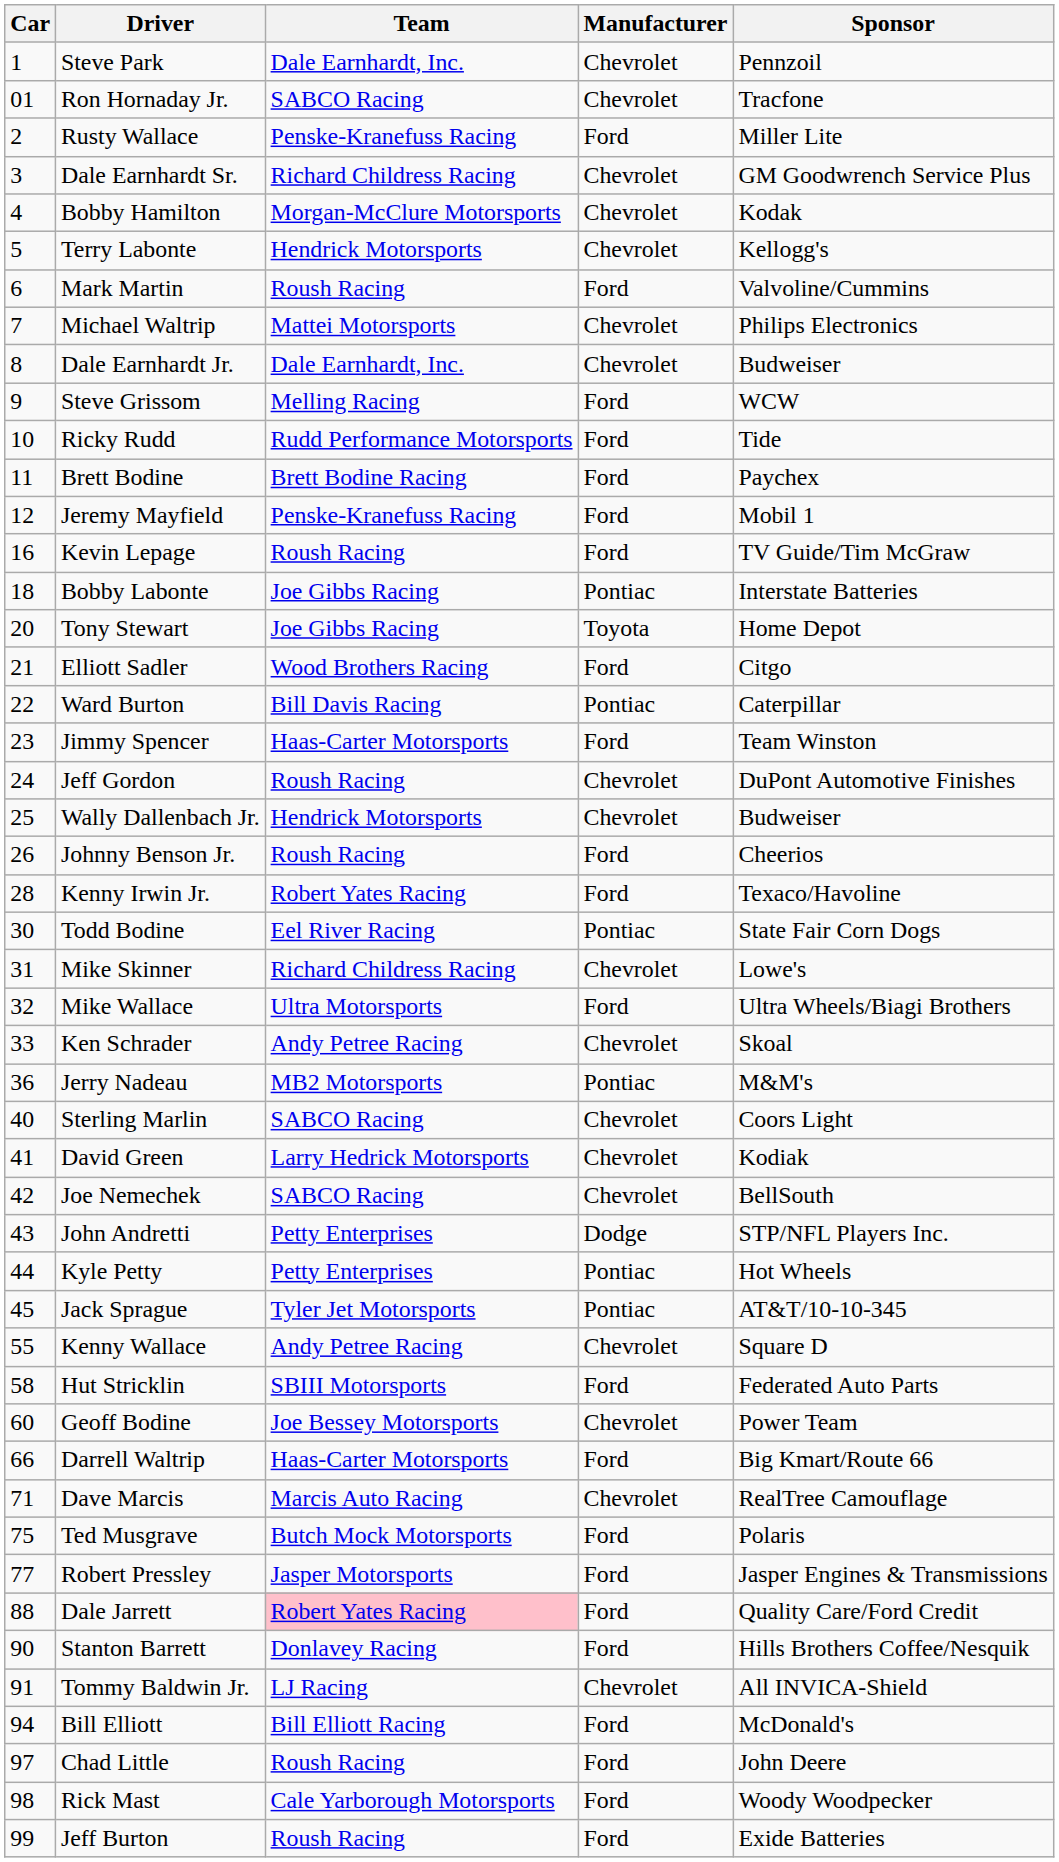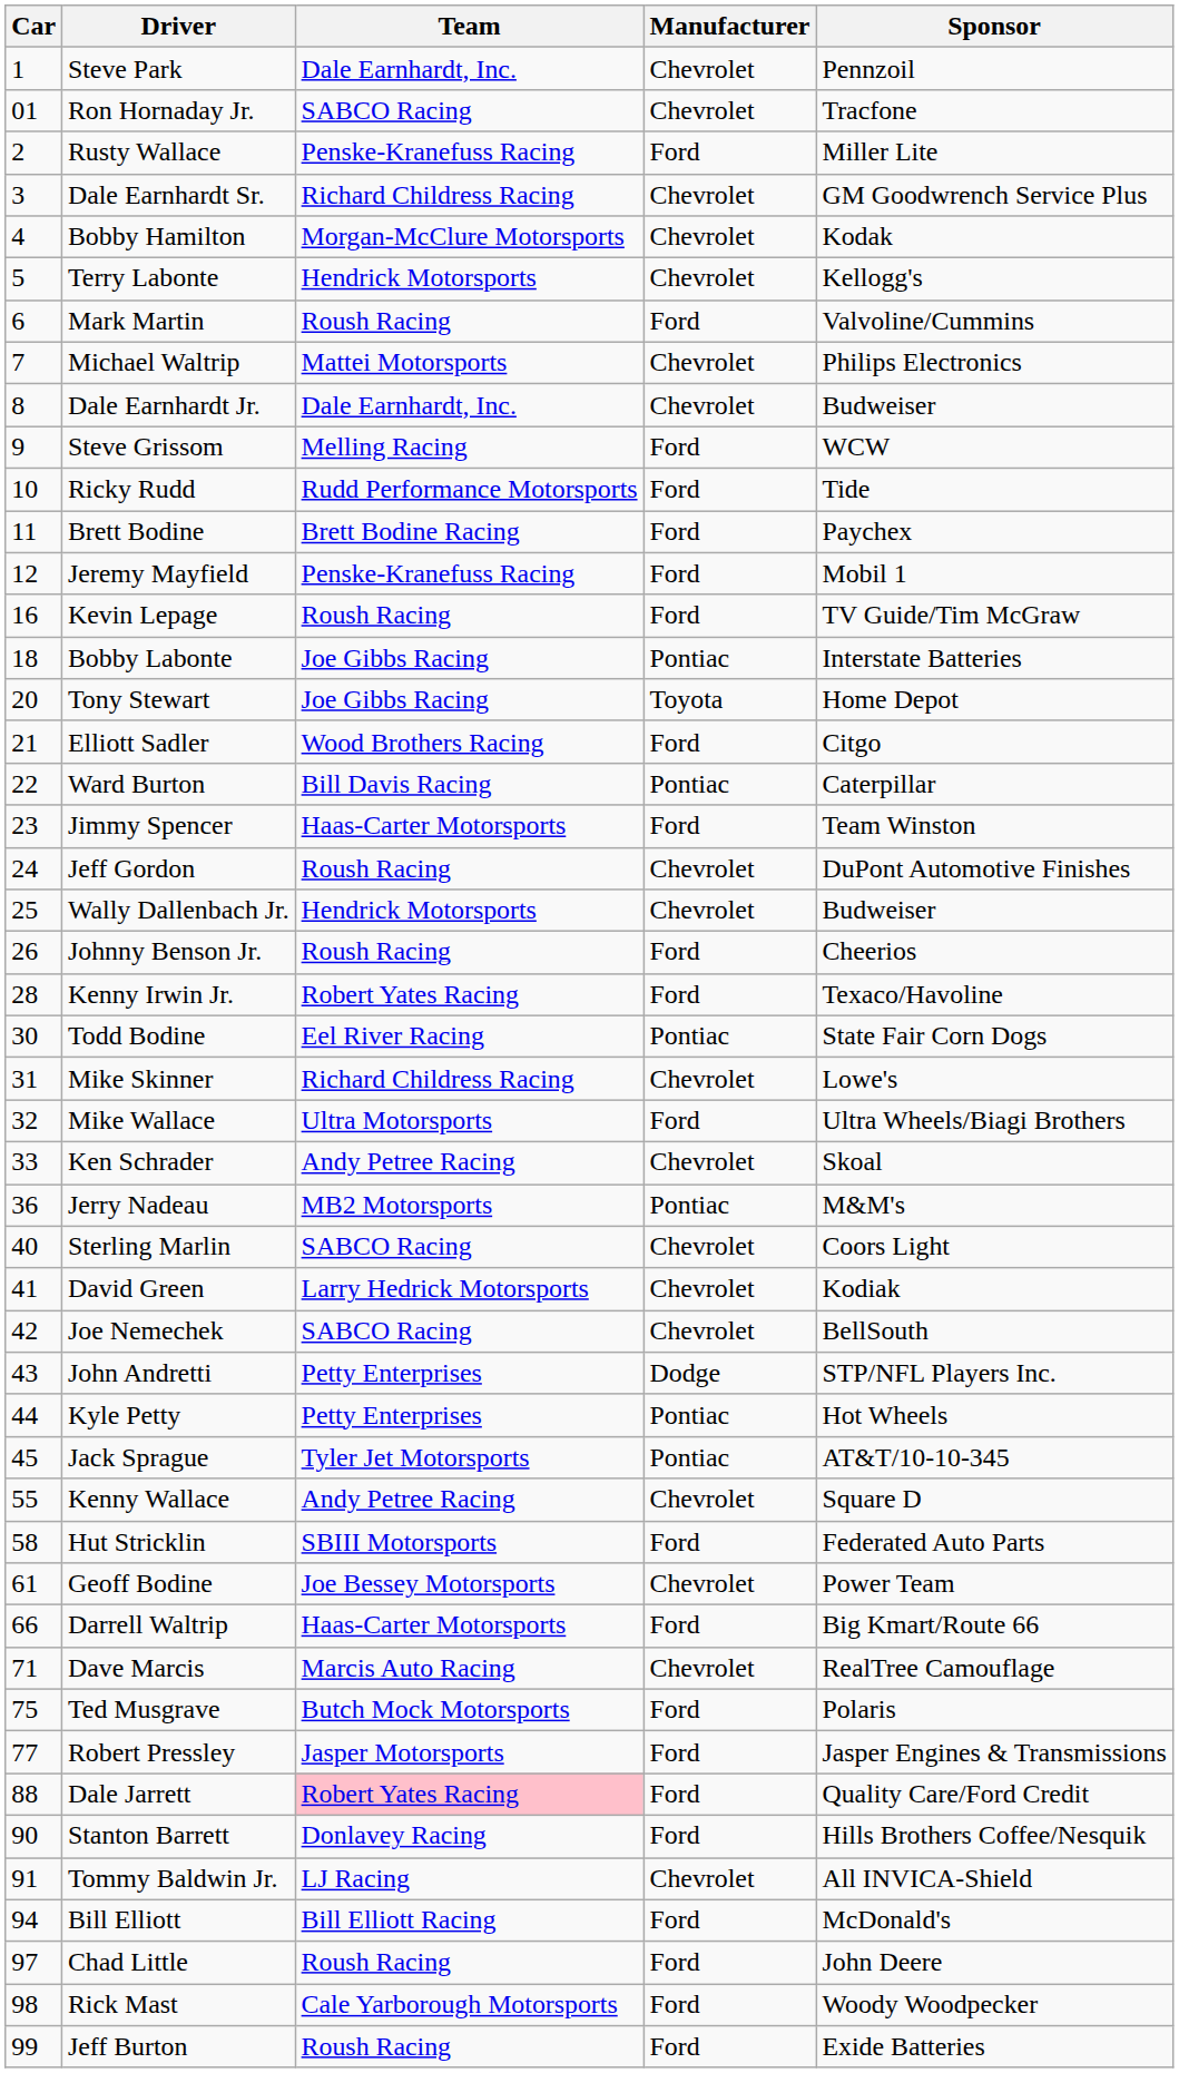 <table class="wikitable">
 <tr>
 <th>Car</th>
 <th>Driver</th>
 <th>Team</th>
 <th>Manufacturer</th>
 <th>Sponsor</th>
 </tr>
 <tr>
 <td>1</td>
 <td>Steve Park</td>
 <td><a href='#'>Dale Earnhardt, Inc.</a></td>
 <td>Chevrolet</td>
 <td>Pennzoil</td>
 </tr>
 <tr>
 <td>01</td>
 <td>Ron Hornaday Jr.</td>
 <td><a href='#'>SABCO Racing</a></td>
 <td>Chevrolet</td>
 <td>Tracfone</td>
 </tr>
 <tr>
 <td>2</td>
 <td>Rusty Wallace</td>
 <td><a href='#'>Penske-Kranefuss Racing</a></td>
 <td>Ford</td>
 <td>Miller Lite</td>
 </tr>
 <tr>
 <td>3</td>
 <td>Dale Earnhardt Sr.</td>
 <td><a href='#'>Richard Childress Racing</a></td>
 <td>Chevrolet</td>
 <td>GM Goodwrench Service Plus</td>
 </tr>
 <tr>
 <td>4</td>
 <td>Bobby Hamilton</td>
 <td><a href='#'>Morgan-McClure Motorsports</a></td>
 <td>Chevrolet</td>
 <td>Kodak</td>
 </tr>
 <tr>
 <td>5</td>
 <td>Terry Labonte</td>
 <td><a href='#'>Hendrick Motorsports</a></td>
 <td>Chevrolet</td>
 <td>Kellogg's</td>
 </tr>
 <tr>
 <td>6</td>
 <td>Mark Martin</td>
 <td><a href='#'>Roush Racing</a></td>
 <td>Ford</td>
 <td>Valvoline/Cummins</td>
 </tr>
 <tr>
 <td>7</td>
 <td>Michael Waltrip</td>
 <td><a href='#'>Mattei Motorsports</a></td>
 <td>Chevrolet</td>
 <td>Philips Electronics</td>
 </tr>
 <tr>
 <td>8</td>
 <td>Dale Earnhardt Jr.</td>
 <td><a href='#'>Dale Earnhardt, Inc.</a></td>
 <td>Chevrolet</td>
 <td>Budweiser</td>
 </tr>
 <tr>
 <td>9</td>
 <td>Steve Grissom</td>
 <td><a href='#'>Melling Racing</a></td>
 <td>Ford</td>
 <td>WCW</td>
 </tr>
 <tr>
 <td>10</td>
 <td>Ricky Rudd</td>
 <td><a href='#'>Rudd Performance Motorsports</a></td>
 <td>Ford</td>
 <td>Tide</td>
 </tr>
 <tr>
 <td>11</td>
 <td>Brett Bodine</td>
 <td><a href='#'>Brett Bodine Racing</a></td>
 <td>Ford</td>
 <td>Paychex</td>
 </tr>
 <tr>
 <td>12</td>
 <td>Jeremy Mayfield</td>
 <td><a href='#'>Penske-Kranefuss Racing</a></td>
 <td>Ford</td>
 <td>Mobil 1</td>
 </tr>
 <tr>
 <td>16</td>
 <td>Kevin Lepage</td>
 <td><a href='#'>Roush Racing</a></td>
 <td>Ford</td>
 <td>TV Guide/Tim McGraw</td>
 </tr>
 <tr>
 <td>18</td>
 <td>Bobby Labonte</td>
 <td><a href='#'>Joe Gibbs Racing</a></td>
 <td>Pontiac</td>
 <td>Interstate Batteries</td>
 </tr>
 <tr>
 <td>20</td>
 <td>Tony Stewart</td>
 <td><a href='#'>Joe Gibbs Racing</a></td>
 <td>Toyota</td>
 <td>Home Depot</td>
 </tr>
 <tr>
 <td>21</td>
 <td>Elliott Sadler</td>
 <td><a href='#'>Wood Brothers Racing</a></td>
 <td>Ford</td>
 <td>Citgo</td>
 </tr>
 <tr>
 <td>22</td>
 <td>Ward Burton</td>
 <td><a href='#'>Bill Davis Racing</a></td>
 <td>Pontiac</td>
 <td>Caterpillar</td>
 </tr>
 <tr>
 <td>23</td>
 <td>Jimmy Spencer</td>
 <td><a href='#'>Haas-Carter Motorsports</a></td>
 <td>Ford</td>
 <td>Team Winston</td>
 </tr>
 <tr>
 <td>24</td>
 <td>Jeff Gordon</td>
 <td><a href='#'>Roush Racing</a></td>
 <td>Chevrolet</td>
 <td>DuPont Automotive Finishes</td>
 </tr>
 <tr>
 <td>25</td>
 <td>Wally Dallenbach Jr.</td>
 <td><a href='#'>Hendrick Motorsports</a></td>
 <td>Chevrolet</td>
 <td>Budweiser</td>
 </tr>
 <tr>
 <td>26</td>
 <td>Johnny Benson Jr.</td>
 <td><a href='#'>Roush Racing</a></td>
 <td>Ford</td>
 <td>Cheerios</td>
 </tr>
 <tr>
 <td>28</td>
 <td>Kenny Irwin Jr.</td>
 <td><a href='#'>Robert Yates Racing</a></td>
 <td>Ford</td>
 <td>Texaco/Havoline</td>
 </tr>
 <tr>
 <td>30</td>
 <td>Todd Bodine</td>
 <td><a href='#'>Eel River Racing</a></td>
 <td>Pontiac</td>
 <td>State Fair Corn Dogs</td>
 </tr>
 <tr>
 <td>31</td>
 <td>Mike Skinner</td>
 <td><a href='#'>Richard Childress Racing</a></td>
 <td>Chevrolet</td>
 <td>Lowe's</td>
 </tr>
 <tr>
 <td>32</td>
 <td>Mike Wallace</td>
 <td><a href='#'>Ultra Motorsports</a></td>
 <td>Ford</td>
 <td>Ultra Wheels/Biagi Brothers</td>
 </tr>
 <tr>
 <td>33</td>
 <td>Ken Schrader</td>
 <td><a href='#'>Andy Petree Racing</a></td>
 <td>Chevrolet</td>
 <td>Skoal</td>
 </tr>
 <tr>
 <td>36</td>
 <td>Jerry Nadeau</td>
 <td><a href='#'>MB2 Motorsports</a></td>
 <td>Pontiac</td>
 <td>M&M's</td>
 </tr>
 <tr>
 <td>40</td>
 <td>Sterling Marlin</td>
 <td><a href='#'>SABCO Racing</a></td>
 <td>Chevrolet</td>
 <td>Coors Light</td>
 </tr>
 <tr>
 <td>41</td>
 <td>David Green</td>
 <td><a href='#'>Larry Hedrick Motorsports</a></td>
 <td>Chevrolet</td>
 <td>Kodiak</td>
 </tr>
 <tr>
 <td>42</td>
 <td>Joe Nemechek</td>
 <td><a href='#'>SABCO Racing</a></td>
 <td>Chevrolet</td>
 <td>BellSouth</td>
 </tr>
 <tr>
 <td>43</td>
 <td>John Andretti</td>
 <td><a href='#'>Petty Enterprises</a></td>
 <td>Dodge</td>
 <td>STP/NFL Players Inc.</td>
 </tr>
 <tr>
 <td>44</td>
 <td>Kyle Petty</td>
 <td><a href='#'>Petty Enterprises</a></td>
 <td>Pontiac</td>
 <td>Hot Wheels</td>
 </tr>
 <tr>
 <td>45</td>
 <td>Jack Sprague</td>
 <td><a href='#'>Tyler Jet Motorsports</a></td>
 <td>Pontiac</td>
 <td>AT&T/10-10-345</td>
 </tr>
 <tr>
 <td>55</td>
 <td>Kenny Wallace</td>
 <td><a href='#'>Andy Petree Racing</a></td>
 <td>Chevrolet</td>
 <td>Square D</td>
 </tr>
 <tr>
 <td>58</td>
 <td>Hut Stricklin</td>
 <td><a href='#'>SBIII Motorsports</a></td>
 <td>Ford</td>
 <td>Federated Auto Parts</td>
 </tr>
 <tr>
-<td>60</td>
+<td>61</td>
 <td>Geoff Bodine</td>
 <td><a href='#'>Joe Bessey Motorsports</a></td>
 <td>Chevrolet</td>
 <td>Power Team</td>
 </tr>
 <tr>
 <td>66</td>
 <td>Darrell Waltrip</td>
 <td><a href='#'>Haas-Carter Motorsports</a></td>
 <td>Ford</td>
 <td>Big Kmart/Route 66</td>
 </tr>
 <tr>
 <td>71</td>
 <td>Dave Marcis</td>
 <td><a href='#'>Marcis Auto Racing</a></td>
 <td>Chevrolet</td>
 <td>RealTree Camouflage</td>
 </tr>
 <tr>
 <td>75</td>
 <td>Ted Musgrave</td>
 <td><a href='#'>Butch Mock Motorsports</a></td>
 <td>Ford</td>
 <td>Polaris</td>
 </tr>
 <tr>
 <td>77</td>
 <td>Robert Pressley</td>
 <td><a href='#'>Jasper Motorsports</a></td>
 <td>Ford</td>
 <td>Jasper Engines & Transmissions</td>
 </tr>
 <tr>
 <td>88</td>
 <td>Dale Jarrett</td>
 <td style="background: pink;"><a href='#'>Robert Yates Racing</a></td>
 <td>Ford</td>
 <td>Quality Care/Ford Credit</td>
 </tr>
 <tr>
 <td>90</td>
 <td>Stanton Barrett</td>
 <td><a href='#'>Donlavey Racing</a></td>
 <td>Ford</td>
 <td>Hills Brothers Coffee/Nesquik</td>
 </tr>
 <tr>
 <td>91</td>
 <td>Tommy Baldwin Jr.</td>
 <td><a href='#'>LJ Racing</a></td>
 <td>Chevrolet</td>
 <td>All INVICA-Shield</td>
 </tr>
 <tr>
 <td>94</td>
 <td>Bill Elliott</td>
 <td><a href='#'>Bill Elliott Racing</a></td>
 <td>Ford</td>
 <td>McDonald's</td>
 </tr>
 <tr>
 <td>97</td>
 <td>Chad Little</td>
 <td><a href='#'>Roush Racing</a></td>
 <td>Ford</td>
 <td>John Deere</td>
 </tr>
 <tr>
 <td>98</td>
 <td>Rick Mast</td>
 <td><a href='#'>Cale Yarborough Motorsports</a></td>
 <td>Ford</td>
 <td>Woody Woodpecker</td>
 </tr>
 <tr>
 <td>99</td>
 <td>Jeff Burton</td>
 <td><a href='#'>Roush Racing</a></td>
 <td>Ford</td>
 <td>Exide Batteries</td>
 </tr>
 </table>
